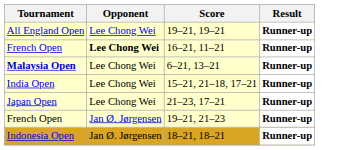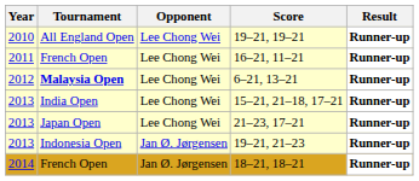 <table class="sortable wikitable" style="font-size: 90%;">
 <tr>
+<th>Year</th>
 <th>Tournament</th>
 <th>Opponent</th>
 <th>Score</th>
 <th>Result</th>
 </tr>
 <tr style="background:#FFFFCC">
+<td align="center"><a href='#'>2010</a></td>
 <td align="left"><a href='#'>All England Open</a></td>
 <td align="left"> <a href='#'>Lee Chong Wei</a></td>
 <td align="left">19–21, 19–21</td>
 <td style="text-align:left; background:white"> <strong>Runner-up</strong></td>
 </tr>
 <tr style="background:#FFFFCC">
+<td align="center"><a href='#'>2011</a></td>
 <td align="left"><a href='#'>French Open</a></td>
-<td align="left"><strong> Lee Chong Wei</strong></td>
+<td align="left"> Lee Chong Wei</td>
 <td align="left">16–21, 11–21</td>
 <td style="text-align:left; background:white"> <strong>Runner-up</strong></td>
 </tr>
 <tr style="background:#FFFFCC">
+<td align="center"><a href='#'>2012</a></td>
 <td align="left"><strong><a href='#'>Malaysia Open</a></strong></td>
 <td align="left"> Lee Chong Wei</td>
 <td align="left">6–21, 13–21</td>
 <td style="text-align:left; background:white"> <strong>Runner-up</strong></td>
 </tr>
 <tr style="background:#FFFFCC">
+<td align="center"><a href='#'>2013</a></td>
 <td align="left"><a href='#'>India Open</a></td>
 <td align="left"> Lee Chong Wei</td>
 <td align="left">15–21, 21–18, 17–21</td>
 <td style="text-align:left; background:white"> <strong>Runner-up</strong></td>
 </tr>
 <tr style="background:#FFFFCC">
+<td align="center"><a href='#'>2013</a></td>
 <td align="left"><a href='#'>Japan Open</a></td>
 <td align="left"> Lee Chong Wei</td>
 <td align="left">21–23, 17–21</td>
 <td style="text-align:left; background:white"> <strong>Runner-up</strong></td>
 </tr>
 <tr style="background:#FFFFCC">
-<td align="left">French Open</td>
+<td align="center"><a href='#'>2013</a></td>
+<td align="left"><a href='#'>Indonesia Open</a></td>
 <td align="left"> <a href='#'>Jan Ø. Jørgensen</a></td>
 <td align="left">19–21, 21–23</td>
 <td style="text-align:left; background:white"> <strong>Runner-up</strong></td>
 </tr>
 <tr style="background:#DAA520">
-<td align="left"><a href='#'>Indonesia Open</a></td>
+<td align="center"><a href='#'>2014</a></td>
+<td align="left">French Open</td>
 <td align="left"> Jan Ø. Jørgensen</td>
 <td align="left">18–21, 18–21</td>
 <td style="text-align:left; background:white"> <strong>Runner-up</strong></td>
 </tr>
 </table>
